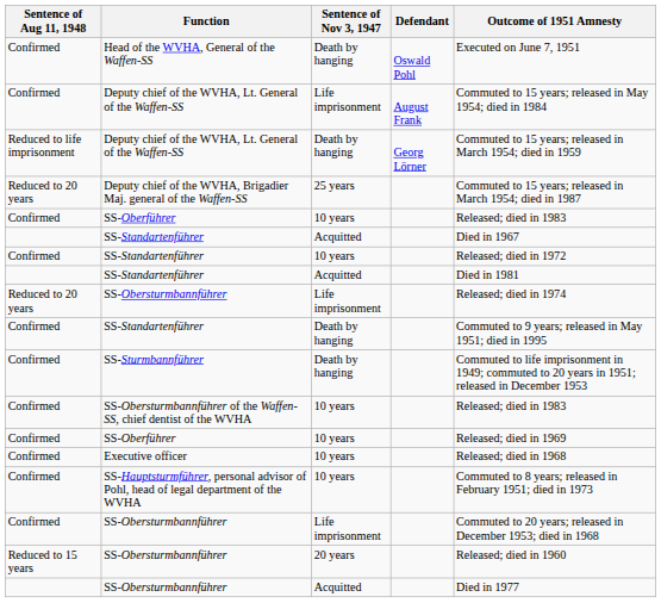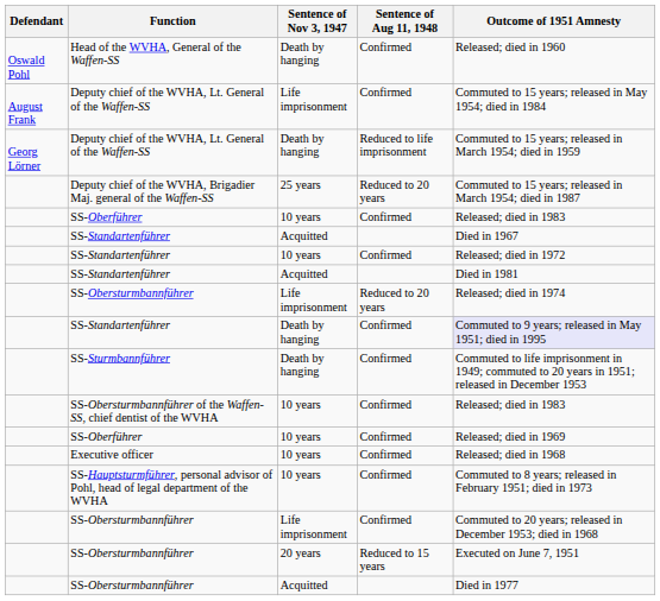 <table class="wikitable">
 <tr>
-<th align="left">Sentence of<br>Aug 11, 1948</th>
+<th align="left">Defendant</th>
 <th align="left">Function</th>
 <th align="left">Sentence of<br>Nov 3, 1947</th>
-<th align="left">Defendant</th>
+<th align="left">Sentence of<br>Aug 11, 1948</th>
 <th align="left">Outcome of 1951 Amnesty</th>
 </tr>
 <tr>
-<td valign="top">Confirmed</td>
+<td valign="top"><br><a href='#'>Oswald Pohl</a></td>
 <td valign="top">Head of the <a href='#'>WVHA</a>, General of the <em>Waffen-SS</em></td>
 <td valign="top">Death by hanging</td>
-<td valign="top"><br><a href='#'>Oswald Pohl</a></td>
+<td valign="top">Confirmed</td>
+<td valign="top">Released; died in 1960</td>
+</tr>
+<tr>
+<td valign="top"><br><a href='#'>August Frank</a></td>
+<td valign="top">Deputy chief of the WVHA, Lt. General of the <em>Waffen-SS</em></td>
+<td valign="top">Life imprisonment</td>
+<td valign="top">Confirmed</td>
+<td valign="top">Commuted to 15 years; released in May 1954; died in 1984</td>
+</tr>
+<tr>
+<td valign="top"><br><a href='#'>Georg Lörner</a></td>
+<td valign="top">Deputy chief of the WVHA, Lt. General of the <em>Waffen-SS</em></td>
+<td valign="top">Death by hanging</td>
+<td valign="top">Reduced to life imprisonment</td>
+<td valign="top">Commuted to 15 years; released in March 1954; died in 1959</td>
+</tr>
+<tr>
+<td valign="top"><br></td>
+<td valign="top">Deputy chief of the WVHA, Brigadier Maj. general of the <em>Waffen-SS</em></td>
+<td valign="top">25 years</td>
+<td valign="top">Reduced to 20 years</td>
+<td valign="top">Commuted to 15 years; released in March 1954; died in 1987</td>
+</tr>
+<tr>
+<td valign="top"><br></td>
+<td valign="top">SS-<em><a href='#'>Oberführer</a></em></td>
+<td valign="top">10 years</td>
+<td valign="top">Confirmed</td>
+<td valign="top">Released; died in 1983</td>
+</tr>
+<tr>
+<td valign="top"><br></td>
+<td valign="top">SS-<em><a href='#'>Standartenführer</a></em></td>
+<td valign="top">Acquitted</td>
+<td> </td>
+<td valign="top">Died in 1967</td>
+</tr>
+<tr>
+<td valign="top"><br></td>
+<td valign="top">SS-<em>Standartenführer</em></td>
+<td valign="top">10 years</td>
+<td valign="top">Confirmed</td>
+<td valign="top">Released; died in 1972</td>
+</tr>
+<tr>
+<td valign="top"><br></td>
+<td valign="top">SS-<em>Standartenführer</em></td>
+<td valign="top">Acquitted</td>
+<td> </td>
+<td valign="top">Died in 1981</td>
+</tr>
+<tr>
+<td valign="top"><br></td>
+<td valign="top">SS-<em><a href='#'>Obersturmbannführer</a></em></td>
+<td valign="top">Life imprisonment</td>
+<td valign="top">Reduced to 20 years</td>
+<td valign="top">Released; died in 1974</td>
+</tr>
+<tr>
+<td valign="top"><br></td>
+<td valign="top">SS-<em>Standartenführer</em></td>
+<td valign="top">Death by hanging</td>
+<td valign="top">Confirmed</td>
+<td valign="top" style="background: lavender;">Commuted to 9 years; released in May 1951; died in 1995</td>
+</tr>
+<tr>
+<td valign="top"><br></td>
+<td valign="top">SS-<em><a href='#'>Sturmbannführer</a></em></td>
+<td valign="top">Death by hanging</td>
+<td valign="top">Confirmed</td>
+<td valign="top">Commuted to life imprisonment in 1949; commuted to 20 years in 1951; released in December 1953</td>
+</tr>
+<tr>
+<td valign="top"><br></td>
+<td valign="top">SS-<em>Obersturmbannführer</em> of the <em>Waffen-SS</em>, chief dentist of the WVHA</td>
+<td valign="top">10 years</td>
+<td valign="top">Confirmed</td>
+<td valign="top">Released; died in 1983</td>
+</tr>
+<tr>
+<td valign="top"><br></td>
+<td valign="top">SS-<em>Oberführer</em></td>
+<td valign="top">10 years</td>
+<td valign="top">Confirmed</td>
+<td valign="top">Released; died in 1969</td>
+</tr>
+<tr>
+<td valign="top"><br></td>
+<td valign="top">Executive officer</td>
+<td valign="top">10 years</td>
+<td valign="top">Confirmed</td>
+<td valign="top">Released; died in 1968</td>
+</tr>
+<tr>
+<td valign="top"><br></td>
+<td valign="top">SS-<em><a href='#'>Hauptsturmführer</a></em>, personal advisor of Pohl, head of legal department of the WVHA</td>
+<td valign="top">10 years</td>
+<td valign="top">Confirmed</td>
+<td valign="top">Commuted to 8 years; released in February 1951; died in 1973</td>
+</tr>
+<tr>
+<td valign="top"><br></td>
+<td valign="top">SS-<em>Obersturmbannführer</em></td>
+<td valign="top">Life imprisonment</td>
+<td valign="top">Confirmed</td>
+<td valign="top">Commuted to 20 years; released in December 1953; died in 1968</td>
+</tr>
+<tr>
+<td valign="top"><br></td>
+<td valign="top">SS-<em>Obersturmbannführer</em></td>
+<td valign="top">20 years</td>
+<td valign="top">Reduced to 15 years</td>
 <td valign="top">Executed on June 7, 1951</td>
 </tr>
 <tr>
-<td valign="top">Confirmed</td>
-<td valign="top">Deputy chief of the WVHA, Lt. General of the <em>Waffen-SS</em></td>
-<td valign="top">Life imprisonment</td>
-<td valign="top"><br><a href='#'>August Frank</a></td>
-<td valign="top">Commuted to 15 years; released in May 1954; died in 1984</td>
-</tr>
-<tr>
-<td valign="top">Reduced to life imprisonment</td>
-<td valign="top">Deputy chief of the WVHA, Lt. General of the <em>Waffen-SS</em></td>
-<td valign="top">Death by hanging</td>
-<td valign="top"><br><a href='#'>Georg Lörner</a></td>
-<td valign="top">Commuted to 15 years; released in March 1954; died in 1959</td>
-</tr>
-<tr>
-<td valign="top">Reduced to 20 years</td>
-<td valign="top">Deputy chief of the WVHA, Brigadier Maj. general of the <em>Waffen-SS</em></td>
-<td valign="top">25 years</td>
 <td valign="top"><br></td>
-<td valign="top">Commuted to 15 years; released in March 1954; died in 1987</td>
-</tr>
-<tr>
-<td valign="top">Confirmed</td>
-<td valign="top">SS-<em><a href='#'>Oberführer</a></em></td>
-<td valign="top">10 years</td>
-<td valign="top"><br></td>
-<td valign="top">Released; died in 1983</td>
-</tr>
-<tr>
-<td> </td>
-<td valign="top">SS-<em><a href='#'>Standartenführer</a></em></td>
-<td valign="top">Acquitted</td>
-<td valign="top"><br></td>
-<td valign="top">Died in 1967</td>
-</tr>
-<tr>
-<td valign="top">Confirmed</td>
-<td valign="top">SS-<em>Standartenführer</em></td>
-<td valign="top">10 years</td>
-<td valign="top"><br></td>
-<td valign="top">Released; died in 1972</td>
-</tr>
-<tr>
-<td> </td>
-<td valign="top">SS-<em>Standartenführer</em></td>
-<td valign="top">Acquitted</td>
-<td valign="top"><br></td>
-<td valign="top">Died in 1981</td>
-</tr>
-<tr>
-<td valign="top">Reduced to 20 years</td>
-<td valign="top">SS-<em><a href='#'>Obersturmbannführer</a></em></td>
-<td valign="top">Life imprisonment</td>
-<td valign="top"><br></td>
-<td valign="top">Released; died in 1974</td>
-</tr>
-<tr>
-<td valign="top">Confirmed</td>
-<td valign="top">SS-<em>Standartenführer</em></td>
-<td valign="top">Death by hanging</td>
-<td valign="top"><br></td>
-<td valign="top">Commuted to 9 years; released in May 1951; died in 1995</td>
-</tr>
-<tr>
-<td valign="top">Confirmed</td>
-<td valign="top">SS-<em><a href='#'>Sturmbannführer</a></em></td>
-<td valign="top">Death by hanging</td>
-<td valign="top"><br></td>
-<td valign="top">Commuted to life imprisonment in 1949; commuted to 20 years in 1951; released in December 1953</td>
-</tr>
-<tr>
-<td valign="top">Confirmed</td>
-<td valign="top">SS-<em>Obersturmbannführer</em> of the <em>Waffen-SS</em>, chief dentist of the WVHA</td>
-<td valign="top">10 years</td>
-<td valign="top"><br></td>
-<td valign="top">Released; died in 1983</td>
-</tr>
-<tr>
-<td valign="top">Confirmed</td>
-<td valign="top">SS-<em>Oberführer</em></td>
-<td valign="top">10 years</td>
-<td valign="top"><br></td>
-<td valign="top">Released; died in 1969</td>
-</tr>
-<tr>
-<td valign="top">Confirmed</td>
-<td valign="top">Executive officer</td>
-<td valign="top">10 years</td>
-<td valign="top"><br></td>
-<td valign="top">Released; died in 1968</td>
-</tr>
-<tr>
-<td valign="top">Confirmed</td>
-<td valign="top">SS-<em><a href='#'>Hauptsturmführer</a></em>, personal advisor of Pohl, head of legal department of the WVHA</td>
-<td valign="top">10 years</td>
-<td valign="top"><br></td>
-<td valign="top">Commuted to 8 years; released in February 1951; died in 1973</td>
-</tr>
-<tr>
-<td valign="top">Confirmed</td>
-<td valign="top">SS-<em>Obersturmbannführer</em></td>
-<td valign="top">Life imprisonment</td>
-<td valign="top"><br></td>
-<td valign="top">Commuted to 20 years; released in December 1953; died in 1968</td>
-</tr>
-<tr>
-<td valign="top">Reduced to 15 years</td>
-<td valign="top">SS-<em>Obersturmbannführer</em></td>
-<td valign="top">20 years</td>
-<td valign="top"><br></td>
-<td valign="top">Released; died in 1960</td>
-</tr>
-<tr>
-<td> </td>
 <td valign="top">SS-<em>Obersturmbannführer</em></td>
 <td valign="top">Acquitted</td>
-<td valign="top"><br></td>
+<td> </td>
 <td valign="top">Died in 1977</td>
 </tr>
 </table>
